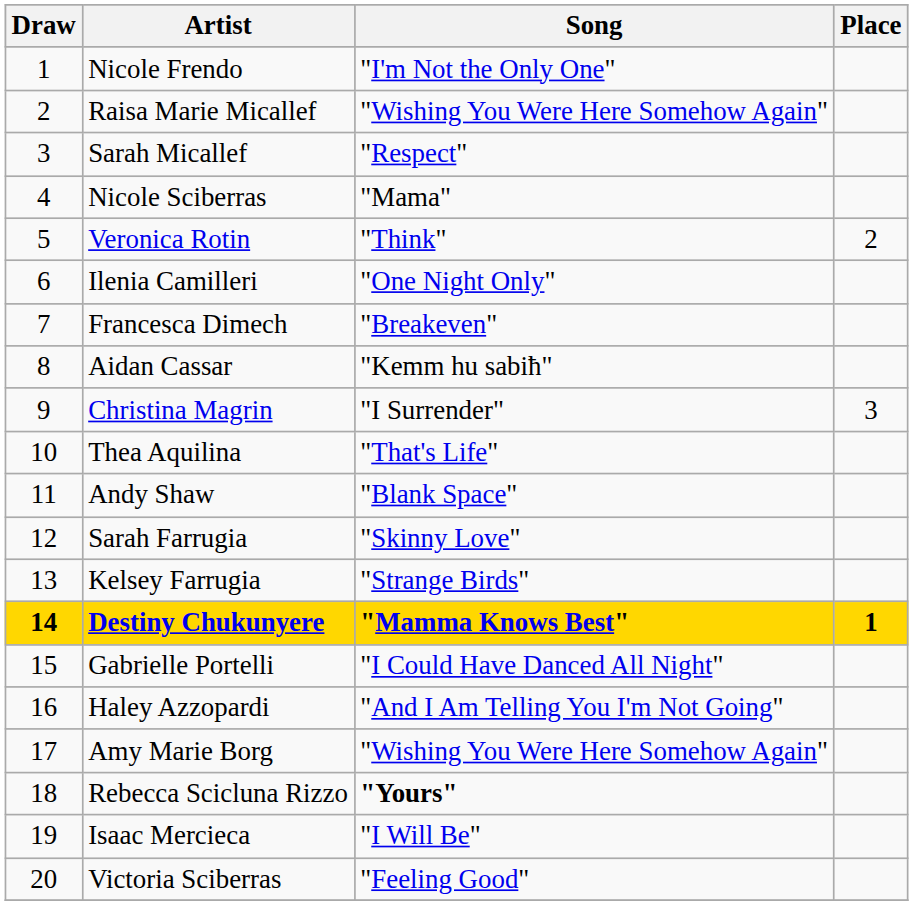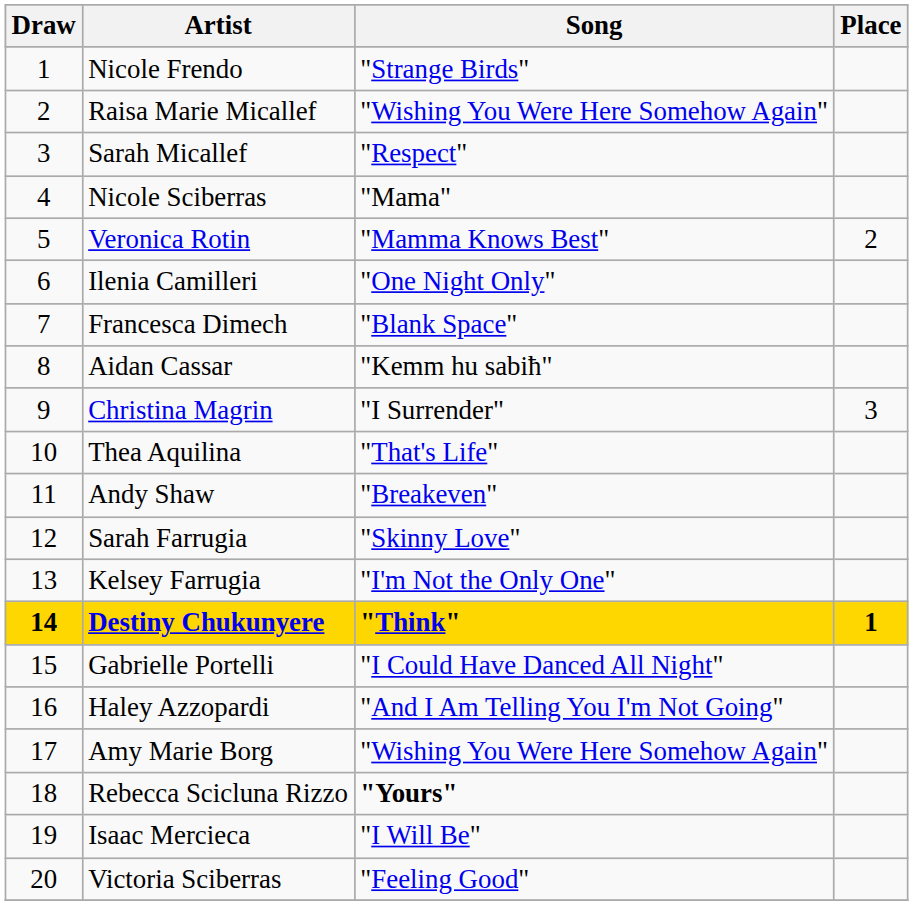 <table class="sortable wikitable" style="margin: 1em auto 1em auto; text-align:center">
 <tr bgcolor="#CCCCCC">
 <th>Draw</th>
 <th>Artist</th>
 <th>Song</th>
 <th>Place</th>
 </tr>
 <tr>
 <td>1</td>
 <td align=left>Nicole Frendo</td>
-<td align=left>"<a href='#'>I'm Not the Only One</a>"</td>
+<td align=left>"<a href='#'>Strange Birds</a>"</td>
 <td></td>
 </tr>
 <tr>
 <td>2</td>
 <td align=left>Raisa Marie Micallef</td>
 <td align=left>"<a href='#'>Wishing You Were Here Somehow Again</a>"</td>
 <td></td>
 </tr>
 <tr>
 <td>3</td>
 <td align=left>Sarah Micallef</td>
 <td align=left>"<a href='#'>Respect</a>"</td>
 <td></td>
 </tr>
 <tr>
 <td>4</td>
 <td align=left>Nicole Sciberras</td>
 <td align=left>"Mama"</td>
 <td></td>
 </tr>
 <tr>
 <td>5</td>
 <td align=left><a href='#'>Veronica Rotin</a></td>
-<td align=left>"<a href='#'>Think</a>"</td>
+<td align=left>"<a href='#'>Mamma Knows Best</a>"</td>
 <td>2</td>
 </tr>
 <tr>
 <td>6</td>
 <td align=left>Ilenia Camilleri</td>
 <td align=left>"<a href='#'>One Night Only</a>"</td>
 <td></td>
 </tr>
 <tr>
 <td>7</td>
 <td align=left>Francesca Dimech</td>
-<td align=left>"<a href='#'>Breakeven</a>"</td>
+<td align=left>"<a href='#'>Blank Space</a>"</td>
 <td></td>
 </tr>
 <tr>
 <td>8</td>
 <td align=left>Aidan Cassar</td>
 <td align=left>"Kemm hu sabiħ"</td>
 <td></td>
 </tr>
 <tr>
 <td>9</td>
 <td align=left><a href='#'>Christina Magrin</a></td>
 <td align=left>"I Surrender"</td>
 <td>3</td>
 </tr>
 <tr>
 <td>10</td>
 <td align=left>Thea Aquilina</td>
 <td align=left>"<a href='#'>That's Life</a>"</td>
 <td></td>
 </tr>
 <tr>
 <td>11</td>
 <td align=left>Andy Shaw</td>
-<td align=left>"<a href='#'>Blank Space</a>"</td>
+<td align=left>"<a href='#'>Breakeven</a>"</td>
 <td></td>
 </tr>
 <tr>
 <td>12</td>
 <td align=left>Sarah Farrugia</td>
 <td align=left>"<a href='#'>Skinny Love</a>"</td>
 <td></td>
 </tr>
 <tr>
 <td>13</td>
 <td align=left>Kelsey Farrugia</td>
-<td align=left>"<a href='#'>Strange Birds</a>"</td>
+<td align=left>"<a href='#'>I'm Not the Only One</a>"</td>
 <td></td>
 </tr>
 <tr style="font-weight:bold;background:gold;">
 <td>14</td>
 <td align=left><a href='#'>Destiny Chukunyere</a></td>
-<td align=left>"<a href='#'>Mamma Knows Best</a>"</td>
+<td align=left>"<a href='#'>Think</a>"</td>
 <td>1</td>
 </tr>
 <tr>
 <td>15</td>
 <td align=left>Gabrielle Portelli</td>
 <td align=left>"<a href='#'>I Could Have Danced All Night</a>"</td>
 <td></td>
 </tr>
 <tr>
 <td>16</td>
 <td align=left>Haley Azzopardi</td>
 <td align=left>"<a href='#'>And I Am Telling You I'm Not Going</a>"</td>
 <td></td>
 </tr>
 <tr>
 <td>17</td>
 <td align=left>Amy Marie Borg</td>
 <td align=left>"<a href='#'>Wishing You Were Here Somehow Again</a>"</td>
 <td></td>
 </tr>
 <tr>
 <td>18</td>
 <td align=left>Rebecca Scicluna Rizzo</td>
 <td align=left><strong>"Yours"</strong></td>
 <td></td>
 </tr>
 <tr>
 <td>19</td>
 <td align=left>Isaac Mercieca</td>
 <td align=left>"<a href='#'>I Will Be</a>"</td>
 <td></td>
 </tr>
 <tr>
 <td>20</td>
 <td align=left>Victoria Sciberras</td>
 <td align=left>"<a href='#'>Feeling Good</a>"</td>
 <td></td>
 </tr>
 <tr>
 </tr>
 </table>
